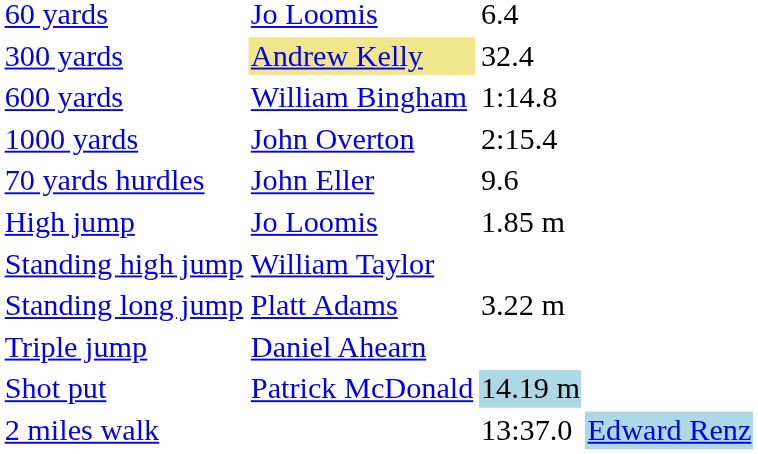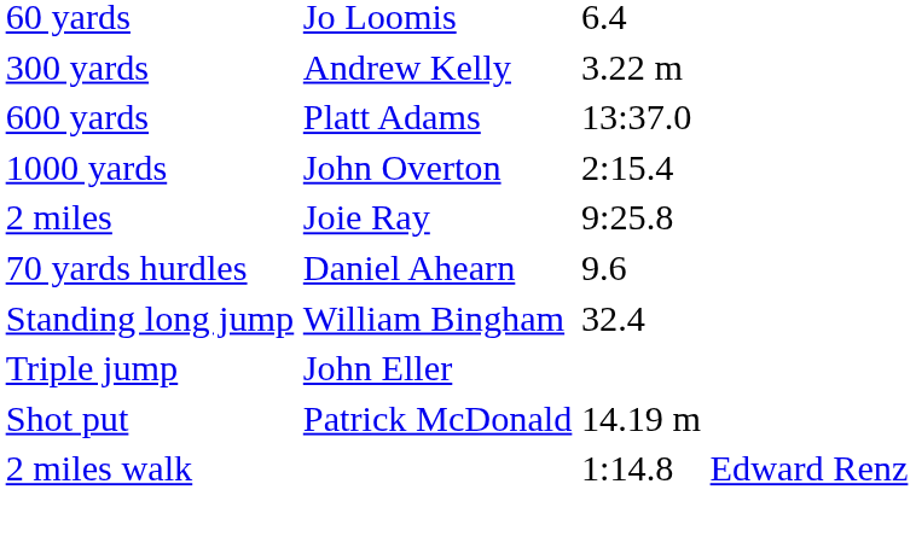 <table>
 <tr>
 <td><a href='#'>60 yards</a></td>
 <td><a href='#'>Jo Loomis</a></td>
 <td>6.4</td>
 <td></td>
 <td></td>
 <td></td>
 <td></td>
 </tr>
 <tr>
 <td><a href='#'>300 yards</a></td>
-<td style="background: khaki;"><a href='#'>Andrew Kelly</a></td>
-<td>32.4</td>
+<td><a href='#'>Andrew Kelly</a></td>
+<td>3.22 m</td>
 <td></td>
 <td></td>
 <td></td>
 <td></td>
 </tr>
 <tr>
 <td><a href='#'>600 yards</a></td>
-<td><a href='#'>William Bingham</a></td>
-<td>1:14.8</td>
+<td><a href='#'>Platt Adams</a></td>
+<td>13:37.0</td>
 <td></td>
 <td></td>
 <td></td>
 <td></td>
 </tr>
 <tr>
 <td><a href='#'>1000 yards</a></td>
 <td><a href='#'>John Overton</a></td>
 <td>2:15.4</td>
 <td></td>
 <td></td>
 <td></td>
 <td></td>
 </tr>
 <tr>
+<td><a href='#'>2 miles</a></td>
+<td><a href='#'>Joie Ray</a></td>
+<td>9:25.8</td>
+<td></td>
+<td></td>
+<td></td>
+<td></td>
+</tr>
+<tr>
 <td><a href='#'>70 yards hurdles</a></td>
-<td><a href='#'>John Eller</a></td>
+<td><a href='#'>Daniel Ahearn</a></td>
 <td>9.6</td>
 <td></td>
 <td></td>
 <td></td>
 <td></td>
 </tr>
 <tr>
-<td><a href='#'>High jump</a></td>
-<td><a href='#'>Jo Loomis</a></td>
-<td>1.85 m</td>
-<td></td>
-<td></td>
-<td></td>
-<td></td>
-</tr>
-<tr>
-<td><a href='#'>Standing high jump</a></td>
-<td><a href='#'>William Taylor</a></td>
-<td></td>
-<td></td>
-<td></td>
-<td></td>
-<td></td>
-</tr>
-<tr>
 <td><a href='#'>Standing long jump</a></td>
-<td><a href='#'>Platt Adams</a></td>
-<td>3.22 m</td>
+<td><a href='#'>William Bingham</a></td>
+<td>32.4</td>
 <td></td>
 <td></td>
 <td></td>
 <td></td>
 </tr>
 <tr>
 <td><a href='#'>Triple jump</a></td>
-<td><a href='#'>Daniel Ahearn</a></td>
+<td><a href='#'>John Eller</a></td>
 <td></td>
 <td></td>
 <td></td>
 <td></td>
 <td></td>
 </tr>
 <tr>
 <td><a href='#'>Shot put</a></td>
 <td><a href='#'>Patrick McDonald</a></td>
-<td style="background: lightblue;">14.19 m</td>
+<td>14.19 m</td>
 <td></td>
 <td></td>
 <td></td>
 <td></td>
 </tr>
 <tr>
 <td><a href='#'>2 miles walk</a></td>
 <td></td>
-<td>13:37.0</td>
-<td style="background: lightblue;"><a href='#'>Edward Renz</a></td>
+<td>1:14.8</td>
+<td><a href='#'>Edward Renz</a></td>
 <td></td>
 <td></td>
 <td></td>
 </tr>
 </table>
